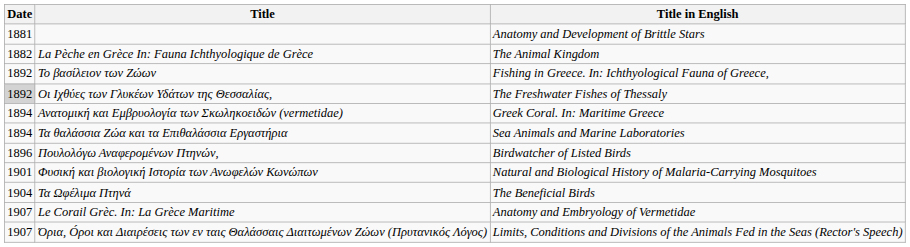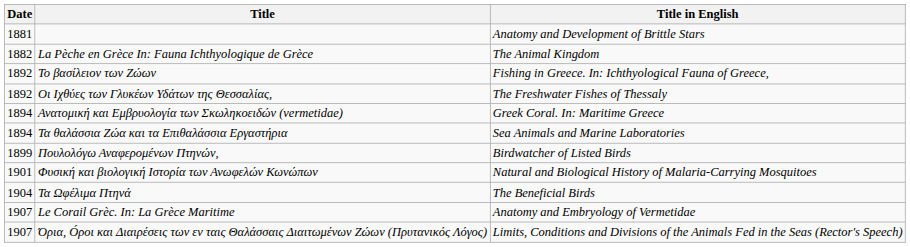 <table class="wikitable">
 <tr>
 <th>Date</th>
 <th>Title</th>
 <th>Title in English</th>
 </tr>
 <tr>
 <td>1881</td>
 <td></td>
 <td><em>Anatomy and Development of Brittle Stars</em></td>
 </tr>
 <tr>
 <td>1882</td>
 <td><em>La Pèche en Grèce In: Fauna Ichthyologique de Grèce</em></td>
 <td><em>The Animal Kingdom</em></td>
 </tr>
 <tr>
 <td>1892</td>
 <td><em>Το βασίλειον των Ζώων</em></td>
 <td><em>Fishing in Greece. In: Ichthyological Fauna of Greece,</em></td>
 </tr>
 <tr>
-<td style="background: lightgrey;">1892</td>
+<td>1892</td>
 <td><em>Οι Ιχθύες των Γλυκέων Υδάτων της Θεσσαλίας,</em></td>
 <td><em>The Freshwater Fishes of Thessaly</em></td>
 </tr>
 <tr>
 <td>1894</td>
 <td><em>Ανατομική και Εμβρυολογία των Σκωληκοειδών (vermetidae)</em></td>
 <td><em>Greek Coral. In: Maritime Greece</em></td>
 </tr>
 <tr>
 <td>1894</td>
 <td><em>Τα θαλάσσια Ζώα και τα Επιθαλάσσια Εργαστήρια</em></td>
 <td><em>Sea Animals and Marine Laboratories</em></td>
 </tr>
 <tr>
-<td>1896</td>
+<td>1899</td>
 <td><em>Πουλολόγω Αναφερομένων Πτηνών,</em></td>
 <td><em>Birdwatcher of Listed Birds</em></td>
 </tr>
 <tr>
 <td>1901</td>
 <td><em>Φυσική και βιολογική Ιστορία των Ανωφελών Κωνώπων</em></td>
 <td><em>Natural and Biological History of Malaria-Carrying Mosquitoes</em></td>
 </tr>
 <tr>
 <td>1904</td>
 <td><em>Τα Ωφέλιμα Πτηνά</em></td>
 <td><em>The Beneficial Birds</em></td>
 </tr>
 <tr>
 <td>1907</td>
 <td><em>Le Corail Grèc. In: La Grèce Maritime</em></td>
 <td><em>Anatomy and Embryology of Vermetidae</em></td>
 </tr>
 <tr>
 <td>1907</td>
 <td><em>Όρια, Óροι και Διαιρέσεις των εν ταις Θαλάσσαις Διαιτωμένων Ζώων (Πρυτανικός Λόγος)</em></td>
 <td><em>Limits, Conditions and Divisions of the Animals Fed in the Seas (Rector's Speech)</em></td>
 </tr>
 </table>
